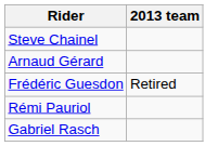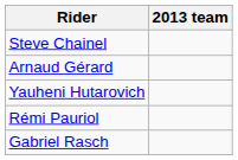 <table class="wikitable">
 <tr>
 <th>Rider</th>
 <th>2013 team</th>
 </tr>
 <tr>
 <td><a href='#'>Steve Chainel</a></td>
 <td></td>
 </tr>
 <tr>
 <td><a href='#'>Arnaud Gérard</a></td>
 <td></td>
 </tr>
 <tr>
-<td><a href='#'>Frédéric Guesdon</a></td>
-<td>Retired</td>
+<td><a href='#'>Yauheni Hutarovich</a></td>
+<td></td>
 </tr>
 <tr>
 <td><a href='#'>Rémi Pauriol</a></td>
 <td></td>
 </tr>
 <tr>
 <td><a href='#'>Gabriel Rasch</a></td>
 <td></td>
 </tr>
 </table>
